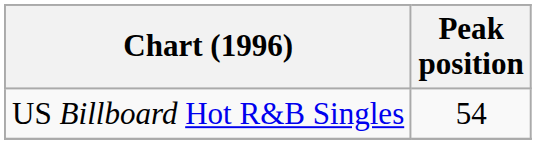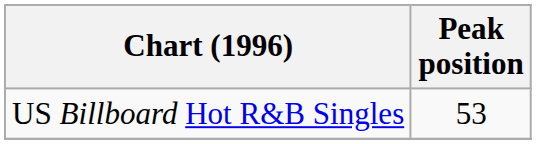 <table class="wikitable">
 <tr>
 <th>Chart (1996)</th>
 <th>Peak<br>position</th>
 </tr>
 <tr>
 <td>US <em>Billboard</em> <a href='#'>Hot R&B Singles</a></td>
-<td align="center">54</td>
+<td align="center">53</td>
 </tr>
 <tr>
 </tr>
 </table>
